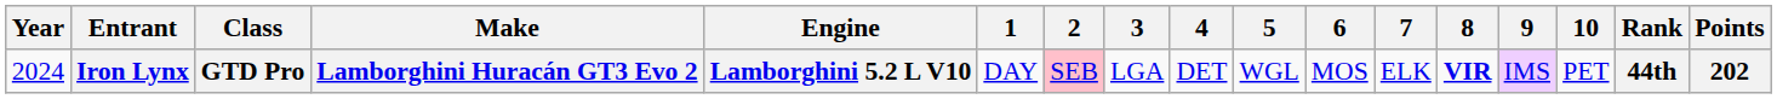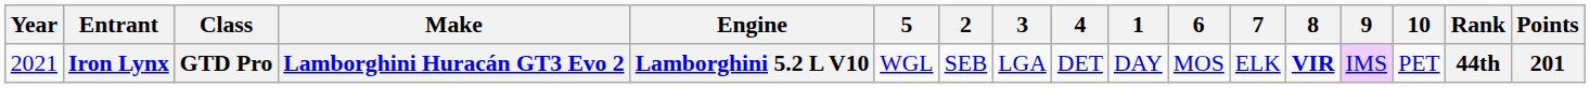 <table class="wikitable" style="text-align:center; font-size:90%">
 <tr>
 <th>Year</th>
 <th>Entrant</th>
 <th>Class</th>
 <th>Make</th>
 <th>Engine</th>
-<th>1</th>
+<th>5</th>
 <th>2</th>
 <th>3</th>
 <th>4</th>
-<th>5</th>
+<th>1</th>
 <th>6</th>
 <th>7</th>
 <th>8</th>
 <th>9</th>
 <th>10</th>
 <th>Rank</th>
 <th>Points</th>
 </tr>
 <tr>
-<td><a href='#'>2024</a></td>
+<td><a href='#'>2021</a></td>
 <th><a href='#'>Iron Lynx</a></th>
 <th>GTD Pro</th>
 <th><a href='#'>Lamborghini Huracán GT3 Evo 2</a></th>
 <th><a href='#'>Lamborghini</a> 5.2 L V10</th>
-<td><a href='#'>DAY</a></td>
-<td style="background: pink;"><a href='#'>SEB</a></td>
+<td><a href='#'>WGL</a></td>
+<td><a href='#'>SEB</a></td>
 <td><a href='#'>LGA</a></td>
 <td><a href='#'>DET</a></td>
-<td><a href='#'>WGL</a></td>
+<td><a href='#'>DAY</a></td>
 <td><a href='#'>MOS</a></td>
 <td><a href='#'>ELK</a></td>
 <td><strong><a href='#'>VIR</a></strong></td>
 <td style="background:#EFCFFF;"><a href='#'>IMS</a><br></td>
 <td><a href='#'>PET</a></td>
 <th>44th</th>
-<th>202</th>
+<th>201</th>
 </tr>
 </table>
